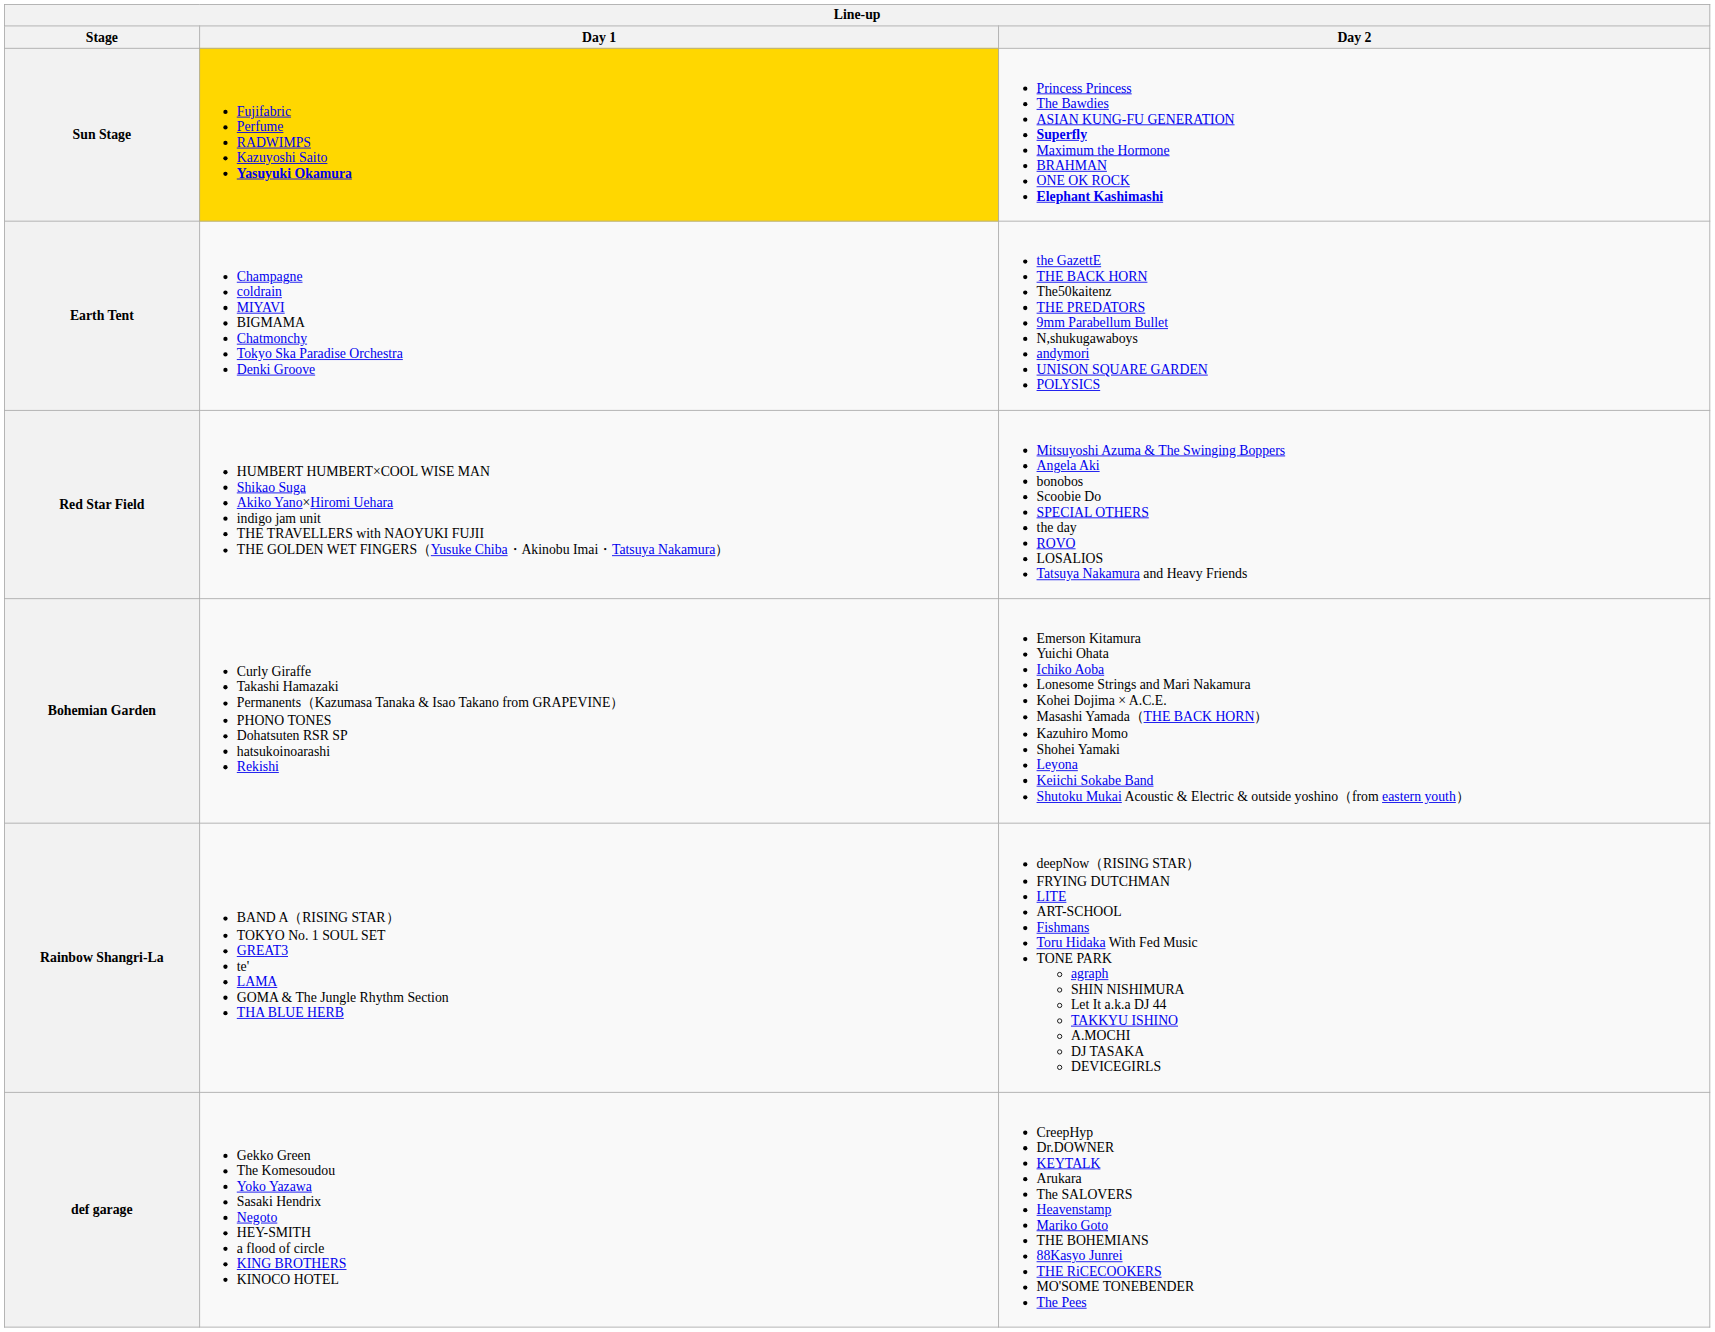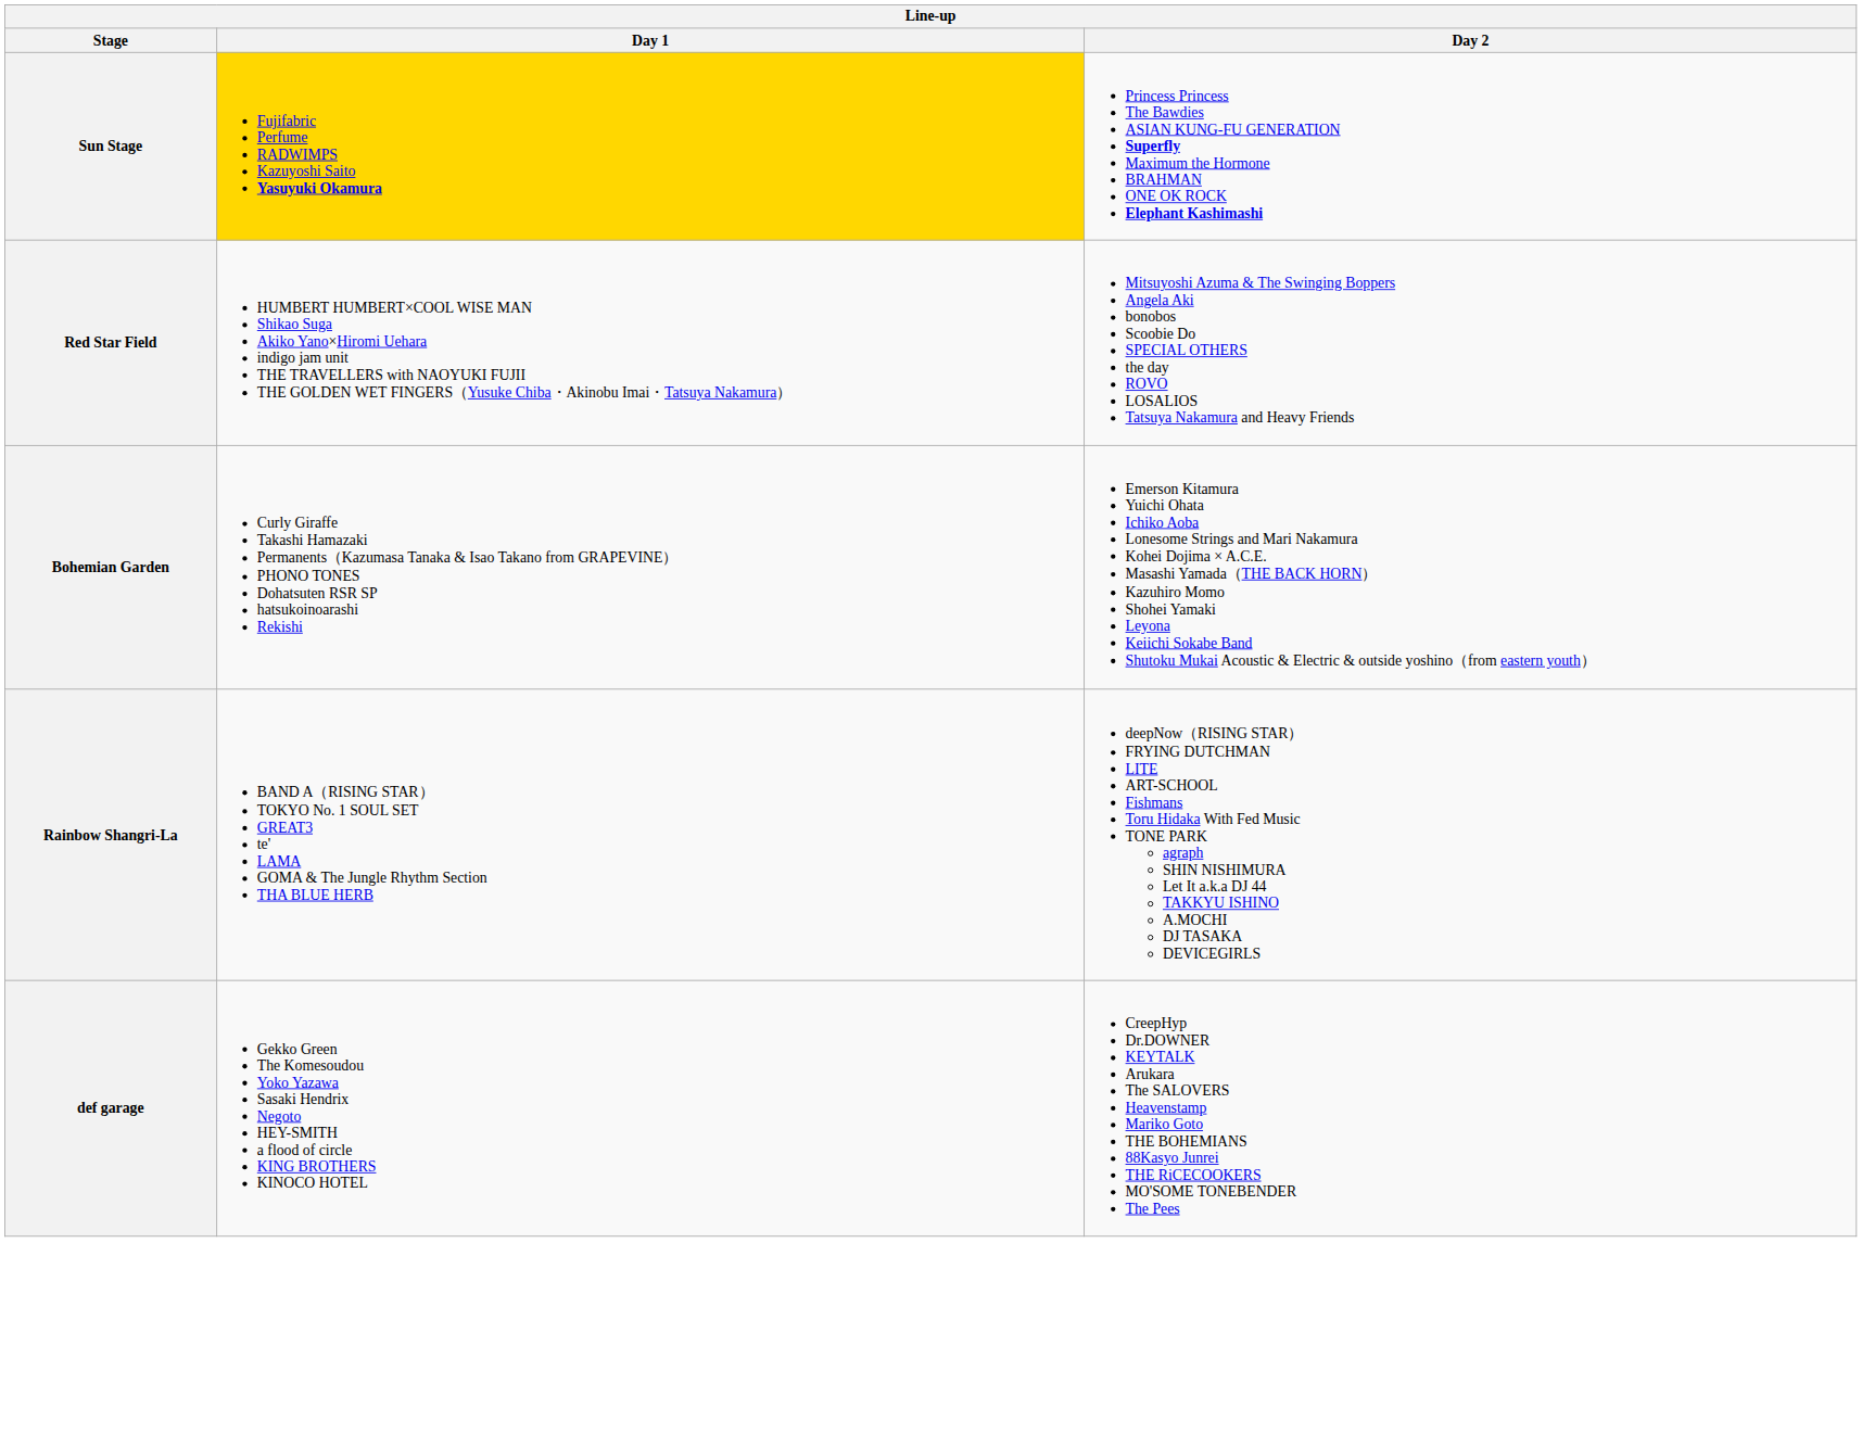 <table class="wikitable collapsible collapsed" style="clear:none; margin:0 auto; padding:0 auto;width:100%">
 <tr>
 <th colspan="3">Line-up</th>
 </tr>
 <tr>
 <th>Stage</th>
 <th>Day 1</th>
 <th>Day 2</th>
 </tr>
 <tr>
 <th>Sun Stage</th>
 <td style="background: gold;"><br><ul><li><a href='#'>Fujifabric</a></li><li><a href='#'>Perfume</a></li><li><a href='#'>RADWIMPS</a></li><li><a href='#'>Kazuyoshi Saito</a></li><li><strong><a href='#'>Yasuyuki Okamura</a></strong></li></ul></td>
 <td><br><ul><li><a href='#'>Princess Princess</a></li><li><a href='#'>The Bawdies</a></li><li><a href='#'>ASIAN KUNG-FU GENERATION</a></li><li><strong><a href='#'>Superfly</a></strong></li><li><a href='#'>Maximum the Hormone</a></li><li><a href='#'>BRAHMAN</a></li><li><a href='#'>ONE OK ROCK</a></li><li><strong><a href='#'>Elephant Kashimashi</a></strong></li></ul></td>
-</tr>
-<tr>
-<th>Earth Tent</th>
-<td><br><ul><li><a href='#'>Champagne</a></li><li><a href='#'>coldrain</a></li><li><a href='#'>MIYAVI</a></li><li>BIGMAMA</li><li><a href='#'>Chatmonchy</a></li><li><a href='#'>Tokyo Ska Paradise Orchestra</a></li><li><a href='#'>Denki Groove</a></li></ul></td>
-<td><br><ul><li><a href='#'>the GazettE</a></li><li><a href='#'>THE BACK HORN</a></li><li>The50kaitenz</li><li><a href='#'>THE PREDATORS</a></li><li><a href='#'>9mm Parabellum Bullet</a></li><li>N,shukugawaboys</li><li><a href='#'>andymori</a></li><li><a href='#'>UNISON SQUARE GARDEN</a></li><li><a href='#'>POLYSICS</a></li></ul></td>
 </tr>
 <tr>
 <th>Red Star Field</th>
 <td><br><ul><li>HUMBERT HUMBERT×COOL WISE MAN</li><li><a href='#'>Shikao Suga</a></li><li><a href='#'>Akiko Yano</a>×<a href='#'>Hiromi Uehara</a></li><li>indigo jam unit</li><li>THE TRAVELLERS with NAOYUKI FUJII</li><li>THE GOLDEN WET FINGERS（<a href='#'>Yusuke Chiba</a>・Akinobu Imai・<a href='#'>Tatsuya Nakamura</a>）</li></ul></td>
 <td><br><ul><li><a href='#'>Mitsuyoshi Azuma & The Swinging Boppers</a></li><li><a href='#'>Angela Aki</a></li><li>bonobos</li><li>Scoobie Do</li><li><a href='#'>SPECIAL OTHERS</a></li><li>the day</li><li><a href='#'>ROVO</a></li><li>LOSALIOS</li><li><a href='#'>Tatsuya Nakamura</a> and Heavy Friends</li></ul></td>
 </tr>
 <tr>
 <th>Bohemian Garden</th>
 <td><br><ul><li>Curly Giraffe</li><li>Takashi Hamazaki</li><li>Permanents（Kazumasa Tanaka & Isao Takano from GRAPEVINE）</li><li>PHONO TONES</li><li>Dohatsuten RSR SP</li><li>hatsukoinoarashi</li><li><a href='#'>Rekishi</a></li></ul></td>
 <td><br><ul><li>Emerson Kitamura</li><li>Yuichi Ohata</li><li><a href='#'>Ichiko Aoba</a></li><li>Lonesome Strings and Mari Nakamura</li><li>Kohei Dojima × A.C.E.</li><li>Masashi Yamada（<a href='#'>THE BACK HORN</a>）</li><li>Kazuhiro Momo</li><li>Shohei Yamaki</li><li><a href='#'>Leyona</a></li><li><a href='#'>Keiichi Sokabe Band</a></li><li><a href='#'>Shutoku Mukai</a> Acoustic & Electric & outside yoshino（from <a href='#'>eastern youth</a>）</li></ul></td>
 </tr>
 <tr>
 <th>Rainbow Shangri-La</th>
 <td><br><ul><li>BAND A（RISING STAR）</li><li>TOKYO No. 1 SOUL SET</li><li><a href='#'>GREAT3</a></li><li>te'</li><li><a href='#'>LAMA</a></li><li>GOMA & The Jungle Rhythm Section</li><li><a href='#'>THA BLUE HERB</a></li></ul></td>
 <td><br><ul><li>deepNow（RISING STAR）</li><li>FRYING DUTCHMAN</li><li><a href='#'>LITE</a></li><li>ART-SCHOOL</li><li><a href='#'>Fishmans</a></li><li><a href='#'>Toru Hidaka</a> With Fed Music</li><li>TONE PARK<ul><li><a href='#'>agraph</a></li><li>SHIN NISHIMURA</li><li>Let It a.k.a DJ 44</li><li><a href='#'>TAKKYU ISHINO</a></li><li>A.MOCHI</li><li>DJ TASAKA</li><li>DEVICEGIRLS</li></ul></li></ul></td>
 </tr>
 <tr>
 <th>def garage</th>
 <td><br><ul><li>Gekko Green</li><li>The Komesoudou</li><li><a href='#'>Yoko Yazawa</a></li><li>Sasaki Hendrix</li><li><a href='#'>Negoto</a></li><li>HEY-SMITH</li><li>a flood of circle</li><li><a href='#'>KING BROTHERS</a></li><li>KINOCO HOTEL</li></ul></td>
 <td><br><ul><li>CreepHyp</li><li>Dr.DOWNER</li><li><a href='#'>KEYTALK</a></li><li>Arukara</li><li>The SALOVERS</li><li><a href='#'>Heavenstamp</a></li><li><a href='#'>Mariko Goto</a></li><li>THE BOHEMIANS</li><li><a href='#'>88Kasyo Junrei</a></li><li><a href='#'>THE RiCECOOKERS</a></li><li>MO'SOME TONEBENDER</li><li><a href='#'>The Pees</a></li></ul></td>
 </tr>
 </table>
